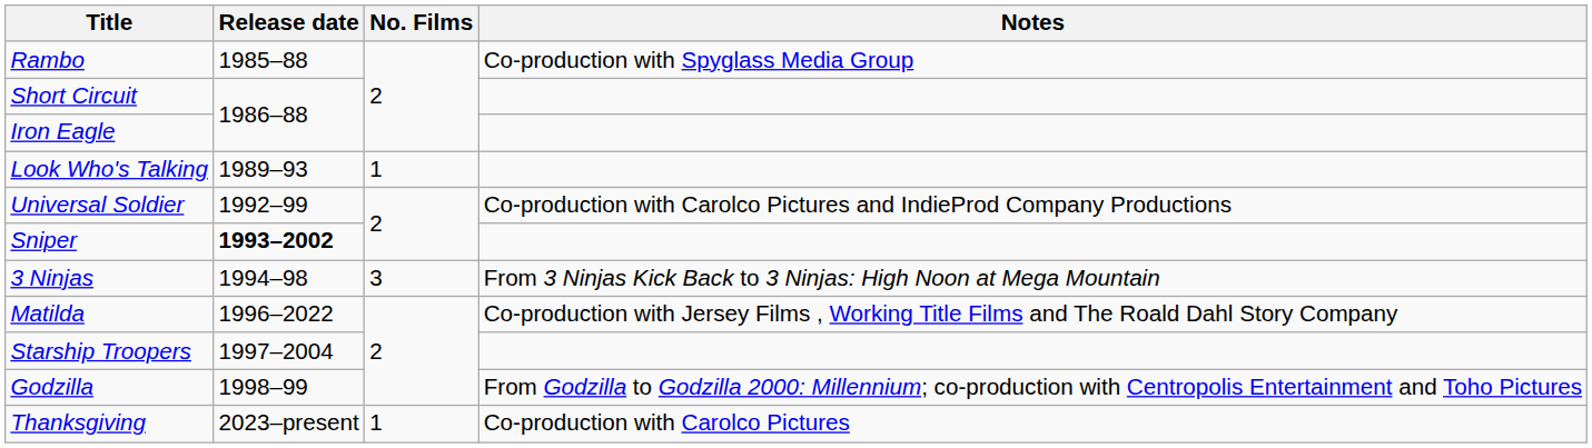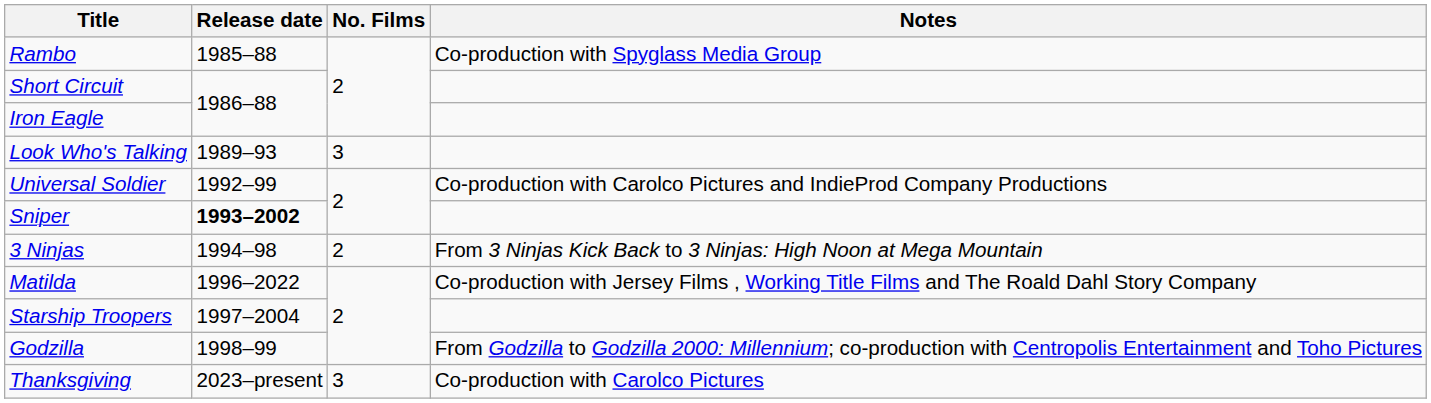 <table class="wikitable sortable">
 <tr>
 <th>Title</th>
 <th>Release date</th>
 <th>No. Films</th>
 <th>Notes</th>
 </tr>
 <tr>
 <td><em><a href='#'>Rambo</a></em></td>
 <td>1985–88</td>
 <td rowspan=3>2</td>
 <td>Co-production with <a href='#'>Spyglass Media Group</a></td>
 </tr>
 <tr>
 <td><em><a href='#'>Short Circuit</a></em></td>
 <td rowspan=2>1986–88</td>
 <td></td>
 </tr>
 <tr>
 <td><em><a href='#'>Iron Eagle</a></em></td>
 <td></td>
 </tr>
 <tr>
 <td><em><a href='#'>Look Who's Talking</a></em></td>
 <td>1989–93</td>
-<td>1</td>
+<td>3</td>
 <td></td>
 </tr>
 <tr>
 <td><em><a href='#'>Universal Soldier</a></em></td>
 <td>1992–99</td>
 <td rowspan=2>2</td>
 <td>Co-production with Carolco Pictures and IndieProd Company Productions</td>
 </tr>
 <tr>
 <td><em><a href='#'>Sniper</a></em></td>
 <td><strong>1993–2002</strong></td>
 <td></td>
 </tr>
 <tr>
 <td><em><a href='#'>3 Ninjas</a></em></td>
 <td>1994–98</td>
-<td>3</td>
+<td>2</td>
 <td>From <em>3 Ninjas Kick Back</em> to <em>3 Ninjas: High Noon at Mega Mountain</em></td>
 </tr>
 <tr>
 <td><em><a href='#'>Matilda</a></em></td>
 <td>1996–2022</td>
 <td rowspan=3>2</td>
 <td>Co-production with Jersey Films , <a href='#'>Working Title Films</a> and The Roald Dahl Story Company </td>
 </tr>
 <tr>
 <td><em><a href='#'>Starship Troopers</a></em></td>
 <td>1997–2004</td>
 <td></td>
 </tr>
 <tr>
 <td><em><a href='#'>Godzilla</a></em></td>
 <td>1998–99</td>
 <td>From <em><a href='#'>Godzilla</a></em> to <em><a href='#'>Godzilla 2000: Millennium</a></em>; co-production with <a href='#'>Centropolis Entertainment</a> and <a href='#'>Toho Pictures</a></td>
 </tr>
 <tr>
 <td><em><a href='#'>Thanksgiving</a></em></td>
 <td>2023–present</td>
-<td>1</td>
+<td>3</td>
 <td>Co-production with <a href='#'>Carolco Pictures</a></td>
 </tr>
 </table>
